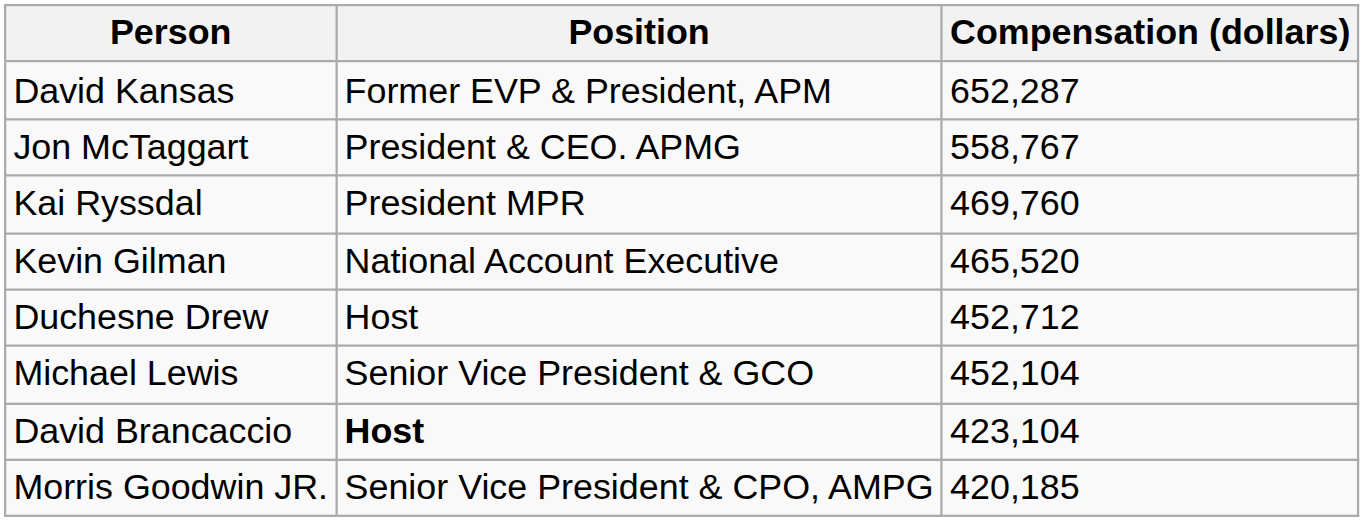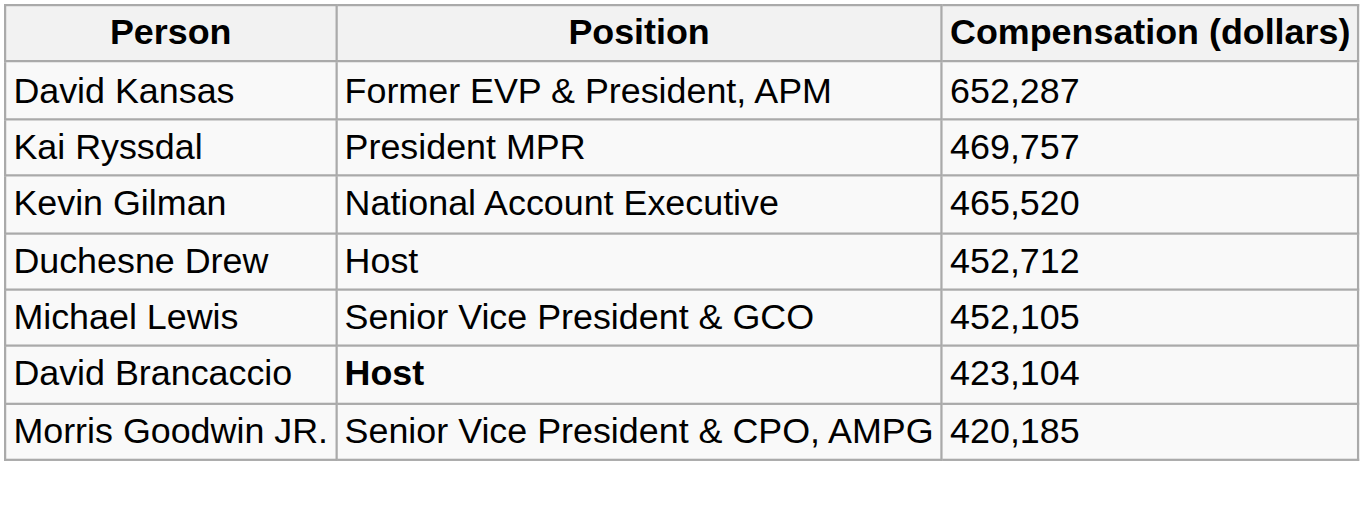 <table class="wikitable">
 <tr>
 <th>Person</th>
 <th>Position</th>
 <th>Compensation (dollars)</th>
 </tr>
 <tr>
 <td>David Kansas</td>
 <td>Former EVP & President, APM</td>
 <td>652,287</td>
 </tr>
 <tr>
-<td>Jon McTaggart</td>
-<td>President & CEO. APMG</td>
-<td>558,767</td>
-</tr>
-<tr>
 <td>Kai Ryssdal</td>
 <td>President MPR</td>
-<td>469,760</td>
+<td>469,757</td>
 </tr>
 <tr>
 <td>Kevin Gilman</td>
 <td>National Account Executive</td>
 <td>465,520</td>
 </tr>
 <tr>
 <td>Duchesne Drew</td>
 <td>Host</td>
 <td>452,712</td>
 </tr>
 <tr>
 <td>Michael Lewis</td>
 <td>Senior Vice President & GCO</td>
-<td>452,104</td>
+<td>452,105</td>
 </tr>
 <tr>
 <td>David Brancaccio</td>
 <td><strong>Host</strong></td>
 <td>423,104</td>
 </tr>
 <tr>
 <td>Morris Goodwin JR.</td>
 <td>Senior Vice President & CPO, AMPG</td>
 <td>420,185</td>
 </tr>
 </table>
